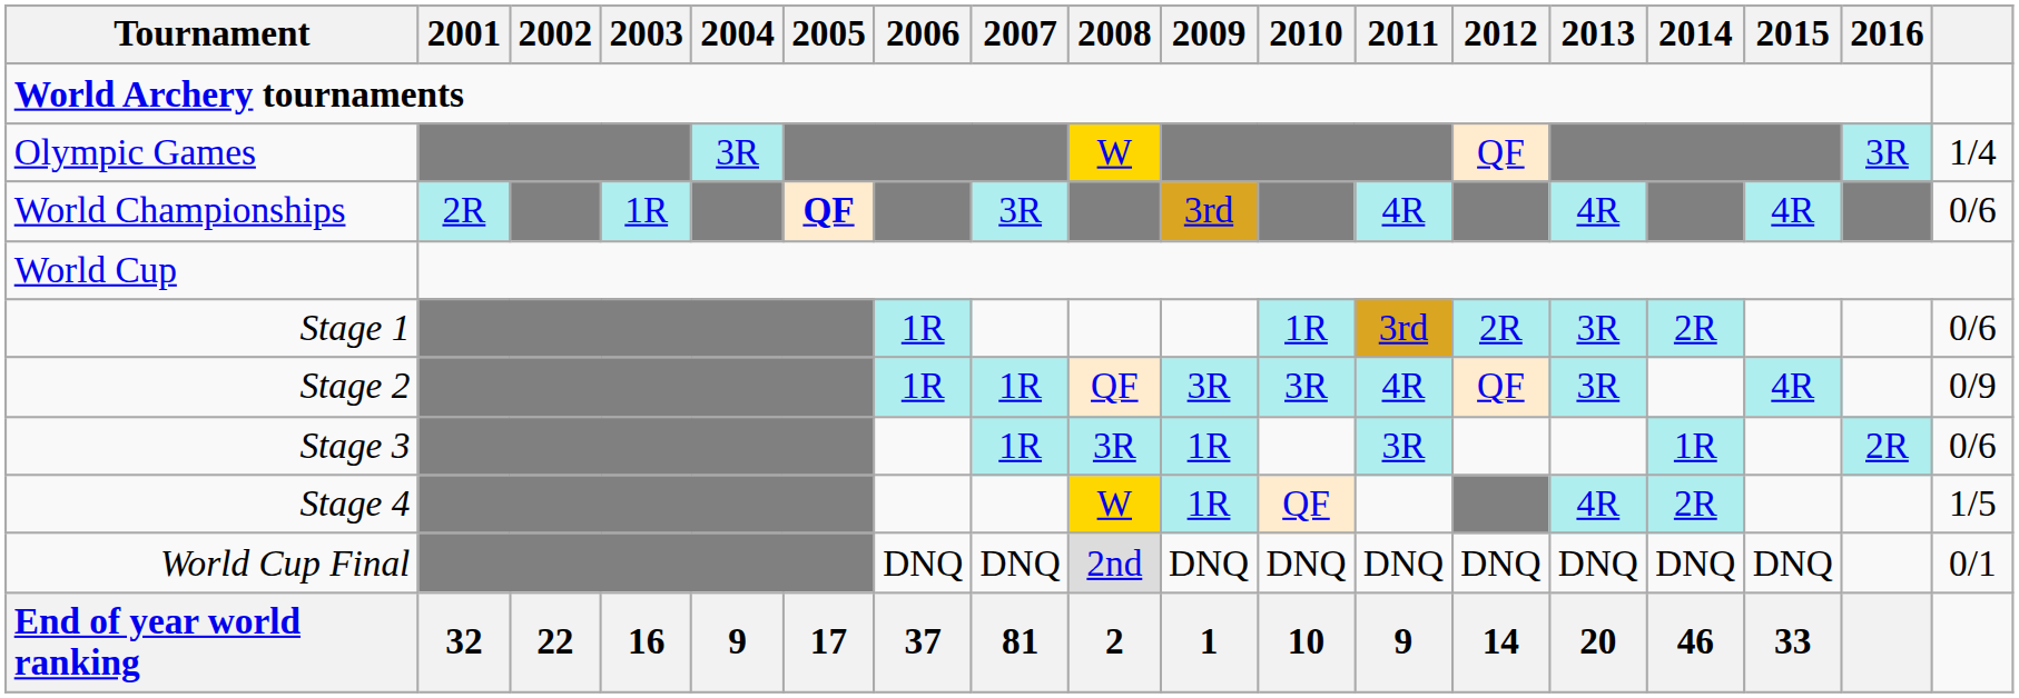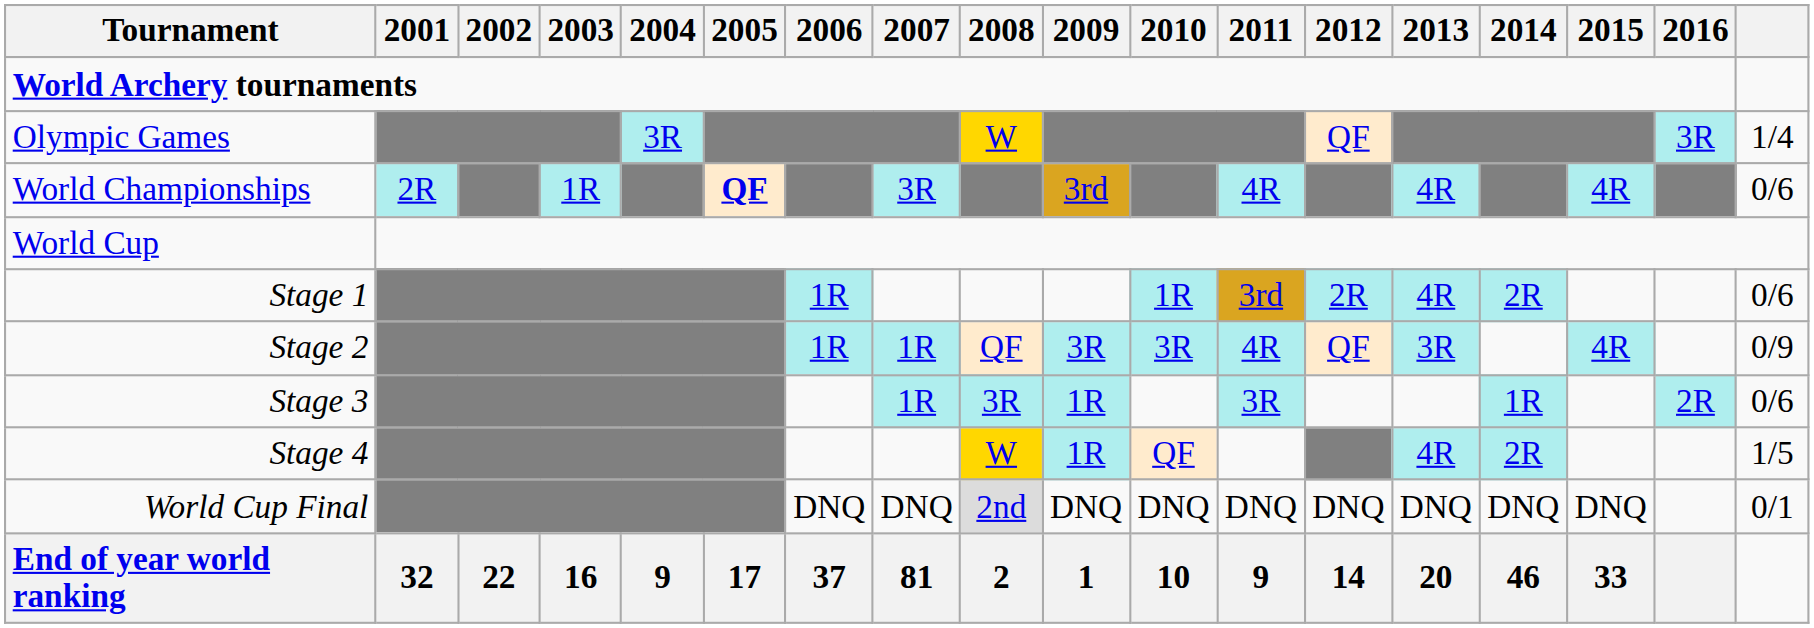 <table class=wikitable style=text-align:center>
 <tr>
 <th width=200>Tournament</th>
 <th width=30>2001</th>
 <th width=30>2002</th>
 <th width=30>2003</th>
 <th width=30>2004</th>
 <th width=30>2005</th>
 <th width=30>2006</th>
 <th width=30>2007</th>
 <th width=30>2008</th>
 <th width=30>2009</th>
 <th width=30>2010</th>
 <th width=30>2011</th>
 <th width=30>2012</th>
 <th width=30>2013</th>
 <th width=30>2014</th>
 <th width=30>2015</th>
 <th width=30>2016</th>
 <th width=30></th>
 </tr>
 <tr>
 <td colspan="17" style="text-align:left;"><strong><a href='#'>World Archery</a> tournaments</strong></td>
 </tr>
 <tr>
 <td align=left><a href='#'>Olympic Games</a></td>
 <td colspan="3" style="background:#808080;"></td>
 <td style="background:#afeeee;"><a href='#'>3R</a></td>
 <td colspan="3" style="background:#808080;"></td>
 <td style="background:#FFD700;"><a href='#'>W</a></td>
 <td colspan="3" style="background:#808080;"></td>
 <td style="background:#ffebcd;"><a href='#'>QF</a></td>
 <td colspan="3" style="background:#808080;"></td>
 <td style="background:#afeeee;"><a href='#'>3R</a></td>
 <td>1/4</td>
 </tr>
 <tr>
 <td align=left><a href='#'>World Championships</a></td>
 <td style="background:#afeeee;"><a href='#'>2R</a></td>
 <td style="background:#808080;"></td>
 <td style="background:#afeeee;"><a href='#'>1R</a></td>
 <td style="background:#808080;"></td>
 <td style="background:#ffebcd;"><strong><a href='#'>QF</a></strong></td>
 <td style="background:#808080;"></td>
 <td style="background:#afeeee;"><a href='#'>3R</a></td>
 <td style="background:#808080;"></td>
 <td style="background:#DAA520;"><a href='#'>3rd</a></td>
 <td style="background:#808080;"></td>
 <td style="background:#afeeee;"><a href='#'>4R</a></td>
 <td style="background:#808080;"></td>
 <td style="background:#afeeee;"><a href='#'>4R</a></td>
 <td style="background:#808080;"></td>
 <td style="background:#afeeee;"><a href='#'>4R</a></td>
 <td style="background:#808080;"></td>
 <td>0/6</td>
 </tr>
 <tr>
 <td align=left><a href='#'>World Cup</a></td>
 <td colspan="17"></td>
 </tr>
 <tr>
 <td align=right><em>Stage 1</em></td>
 <td colspan="5" style="background:#808080;"></td>
 <td style="background:#afeeee;"><a href='#'>1R</a></td>
 <td></td>
 <td></td>
 <td></td>
 <td style="background:#afeeee;"><a href='#'>1R</a></td>
 <td style="background:#DAA520;"><a href='#'>3rd</a></td>
 <td style="background:#afeeee;"><a href='#'>2R</a></td>
-<td style="background:#afeeee;"><a href='#'>3R</a></td>
+<td style="background:#afeeee;"><a href='#'>4R</a></td>
 <td style="background:#afeeee;"><a href='#'>2R</a></td>
 <td></td>
 <td></td>
 <td>0/6</td>
 </tr>
 <tr>
 <td align=right><em>Stage 2</em></td>
 <td colspan="5" style="background:#808080;"></td>
 <td style="background:#afeeee;"><a href='#'>1R</a></td>
 <td style="background:#afeeee;"><a href='#'>1R</a></td>
 <td style="background:#ffebcd;"><a href='#'>QF</a></td>
 <td style="background:#afeeee;"><a href='#'>3R</a></td>
 <td style="background:#afeeee;"><a href='#'>3R</a></td>
 <td style="background:#afeeee;"><a href='#'>4R</a></td>
 <td style="background:#ffebcd;"><a href='#'>QF</a></td>
 <td style="background:#afeeee;"><a href='#'>3R</a></td>
 <td></td>
 <td style="background:#afeeee;"><a href='#'>4R</a></td>
 <td></td>
 <td>0/9</td>
 </tr>
 <tr>
 <td align=right><em>Stage 3</em></td>
 <td colspan="5" style="background:#808080;"></td>
 <td></td>
 <td style="background:#afeeee;"><a href='#'>1R</a></td>
 <td style="background:#afeeee;"><a href='#'>3R</a></td>
 <td style="background:#afeeee;"><a href='#'>1R</a></td>
 <td></td>
 <td style="background:#afeeee;"><a href='#'>3R</a></td>
 <td></td>
 <td></td>
 <td style="background:#afeeee;"><a href='#'>1R</a></td>
 <td></td>
 <td style="background:#afeeee;"><a href='#'>2R</a></td>
 <td>0/6</td>
 </tr>
 <tr>
 <td align=right><em>Stage 4</em></td>
 <td colspan="5" style="background:#808080;"></td>
 <td></td>
 <td></td>
 <td style="background:#FFD700;"><a href='#'>W</a></td>
 <td style="background:#afeeee;"><a href='#'>1R</a></td>
 <td style="background:#ffebcd;"><a href='#'>QF</a></td>
 <td></td>
 <td style="background:#808080;"></td>
 <td style="background:#afeeee;"><a href='#'>4R</a></td>
 <td style="background:#afeeee;"><a href='#'>2R</a></td>
 <td></td>
 <td></td>
 <td>1/5</td>
 </tr>
 <tr>
 <td align=right><em>World Cup Final</em></td>
 <td colspan="5" style="background:#808080;"></td>
 <td>DNQ</td>
 <td>DNQ</td>
 <td style="background:#DCDCDC;"><a href='#'>2nd</a></td>
 <td>DNQ</td>
 <td>DNQ</td>
 <td>DNQ</td>
 <td>DNQ</td>
 <td>DNQ</td>
 <td>DNQ</td>
 <td>DNQ</td>
 <td></td>
 <td>0/1</td>
 </tr>
 <tr>
 <th style=text-align:left><a href='#'>End of year world ranking</a></th>
 <th>32</th>
 <th>22</th>
 <th>16</th>
 <th>9</th>
 <th>17</th>
 <th>37</th>
 <th>81</th>
 <th>2</th>
 <th>1</th>
 <th>10</th>
 <th>9</th>
 <th>14</th>
 <th>20</th>
 <th>46</th>
 <th>33</th>
 <th></th>
 </tr>
 </table>
